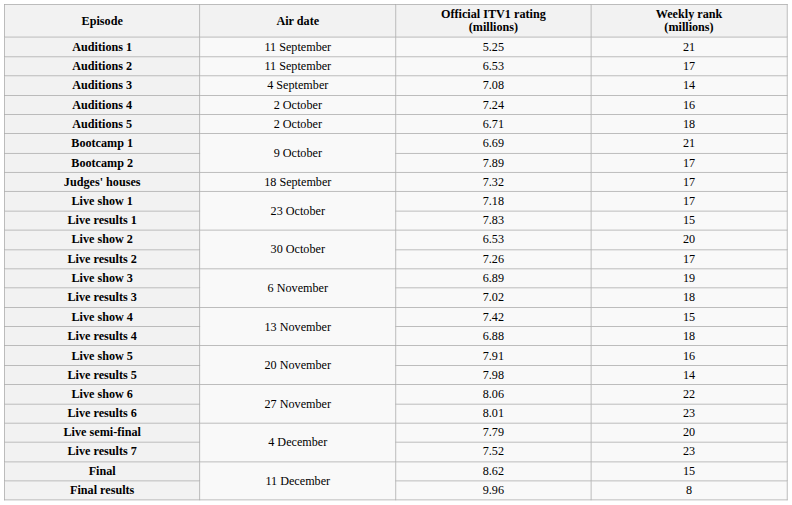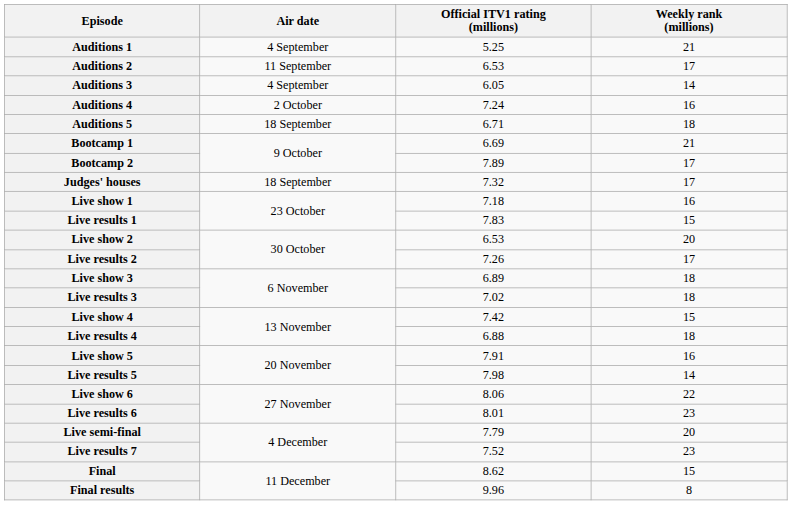 <table class="wikitable sortable" style="text-align:center">
 <tr>
 <th scope="col" style="width:250px;">Episode</th>
 <th scope="col" style="width:250px;">Air date</th>
 <th scope="col" style="width:250px;">Official ITV1 rating<br>(millions)</th>
 <th scope="col" style="width:250px;">Weekly rank<br>(millions)</th>
 </tr>
 <tr>
 <th scope="row">Auditions 1</th>
-<td>11 September</td>
+<td>4 September</td>
 <td>5.25</td>
 <td>21</td>
 </tr>
 <tr>
 <th scope="row">Auditions 2</th>
 <td>11 September</td>
 <td>6.53</td>
 <td>17</td>
 </tr>
 <tr>
 <th scope="row">Auditions 3</th>
 <td>4 September</td>
-<td>7.08</td>
+<td>6.05</td>
 <td>14</td>
 </tr>
 <tr>
 <th scope="row">Auditions 4</th>
 <td>2 October</td>
 <td>7.24</td>
 <td>16</td>
 </tr>
 <tr>
 <th scope="row">Auditions 5</th>
-<td>2 October</td>
+<td>18 September</td>
 <td>6.71</td>
 <td>18</td>
 </tr>
 <tr>
 <th scope="row">Bootcamp 1</th>
 <td rowspan="2">9 October</td>
 <td>6.69</td>
 <td>21</td>
 </tr>
 <tr>
 <th scope="row">Bootcamp 2</th>
 <td>7.89</td>
 <td>17</td>
 </tr>
 <tr>
 <th scope="row">Judges' houses</th>
 <td>18 September</td>
 <td>7.32</td>
 <td>17</td>
 </tr>
 <tr>
 <th scope="row">Live show 1</th>
 <td rowspan="2">23 October</td>
 <td>7.18</td>
-<td>17</td>
+<td>16</td>
 </tr>
 <tr>
 <th scope="row">Live results 1</th>
 <td>7.83</td>
 <td>15</td>
 </tr>
 <tr>
 <th scope="row">Live show 2</th>
 <td rowspan="2">30 October</td>
 <td>6.53</td>
 <td>20</td>
 </tr>
 <tr>
 <th scope="row">Live results 2</th>
 <td>7.26</td>
 <td>17</td>
 </tr>
 <tr>
 <th scope="row">Live show 3</th>
 <td rowspan="2">6 November</td>
 <td>6.89</td>
-<td>19</td>
+<td>18</td>
 </tr>
 <tr>
 <th scope="row">Live results 3</th>
 <td>7.02</td>
 <td>18</td>
 </tr>
 <tr>
 <th scope="row">Live show 4</th>
 <td rowspan="2">13 November</td>
 <td>7.42</td>
 <td>15</td>
 </tr>
 <tr>
 <th scope="row">Live results 4</th>
 <td>6.88</td>
 <td>18</td>
 </tr>
 <tr>
 <th scope="row">Live show 5</th>
 <td rowspan="2">20 November</td>
 <td>7.91</td>
 <td>16</td>
 </tr>
 <tr>
 <th scope="row">Live results 5</th>
 <td>7.98</td>
 <td>14</td>
 </tr>
 <tr>
 <th scope="row">Live show 6</th>
 <td rowspan="2">27 November</td>
 <td>8.06</td>
 <td>22</td>
 </tr>
 <tr>
 <th scope="row">Live results 6</th>
 <td>8.01</td>
 <td>23</td>
 </tr>
 <tr>
 <th scope="row">Live semi-final</th>
 <td rowspan="2">4 December</td>
 <td>7.79</td>
 <td>20</td>
 </tr>
 <tr>
 <th scope="row">Live results 7</th>
 <td>7.52</td>
 <td>23</td>
 </tr>
 <tr>
 <th scope="row">Final</th>
 <td rowspan="2">11 December</td>
 <td>8.62</td>
 <td>15</td>
 </tr>
 <tr>
 <th scope="row">Final results</th>
 <td>9.96</td>
 <td>8</td>
 </tr>
 </table>
